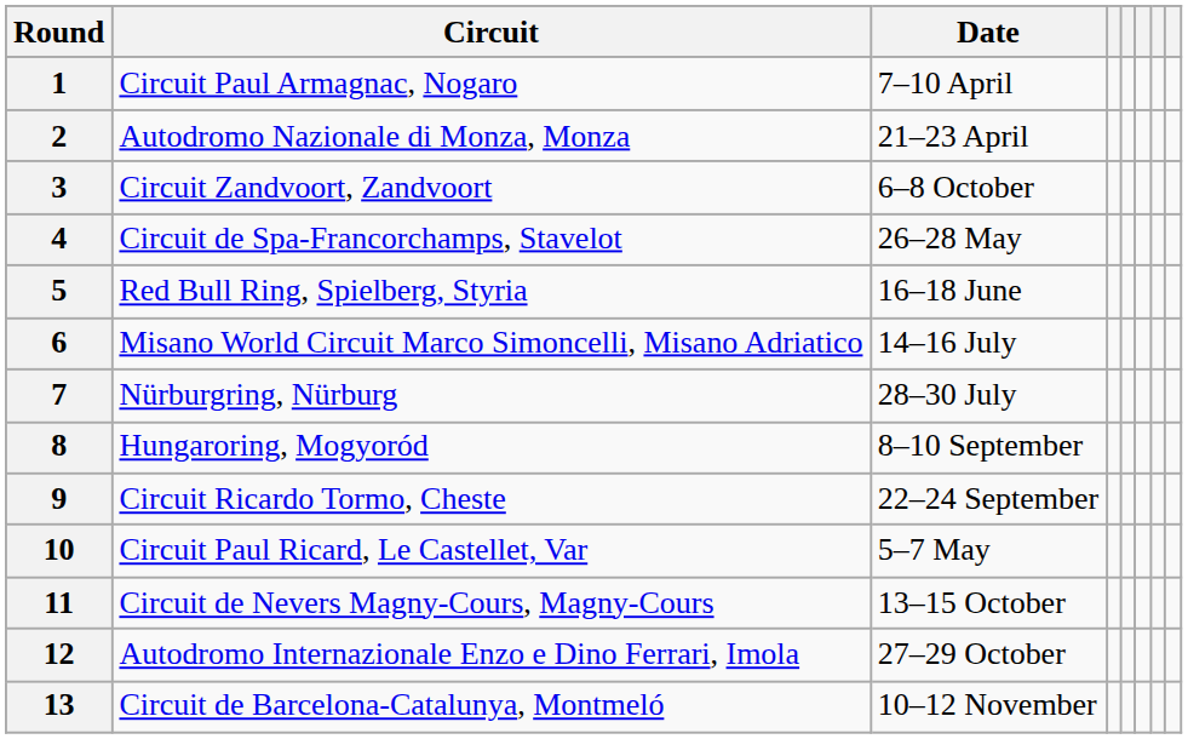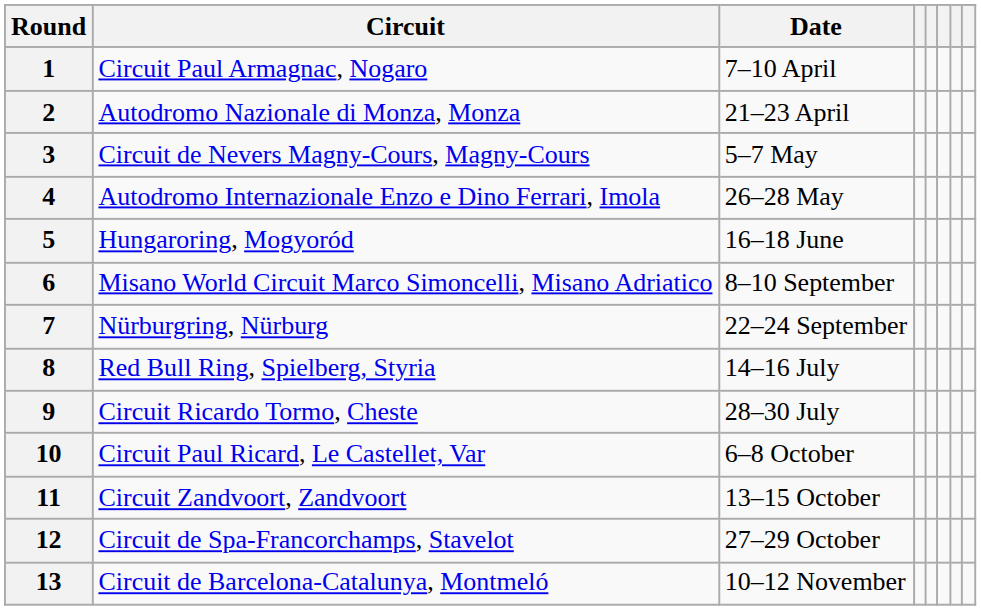 <table class="wikitable" style="font-size:85%;">
 <tr>
 <th>Round</th>
 <th>Circuit</th>
 <th>Date</th>
 <th></th>
 <th></th>
 <th></th>
 <th></th>
 <th></th>
 </tr>
 <tr>
 <th>1</th>
 <td> <a href='#'>Circuit Paul Armagnac</a>, <a href='#'>Nogaro</a></td>
 <td>7–10 April</td>
 <td></td>
 <td></td>
 <td></td>
 <td></td>
 <td></td>
 </tr>
 <tr>
 <th>2</th>
 <td> <a href='#'>Autodromo Nazionale di Monza</a>, <a href='#'>Monza</a></td>
 <td>21–23 April</td>
 <td></td>
 <td></td>
 <td></td>
 <td></td>
 <td></td>
 </tr>
 <tr>
 <th>3</th>
-<td> <a href='#'>Circuit Zandvoort</a>, <a href='#'>Zandvoort</a></td>
-<td>6–8 October</td>
+<td> <a href='#'>Circuit de Nevers Magny-Cours</a>, <a href='#'>Magny-Cours</a></td>
+<td>5–7 May</td>
 <td></td>
 <td></td>
 <td></td>
 <td></td>
 <td></td>
 </tr>
 <tr>
 <th>4</th>
-<td> <a href='#'>Circuit de Spa-Francorchamps</a>, <a href='#'>Stavelot</a></td>
+<td> <a href='#'>Autodromo Internazionale Enzo e Dino Ferrari</a>, <a href='#'>Imola</a></td>
 <td>26–28 May</td>
 <td></td>
 <td></td>
 <td></td>
 <td></td>
 <td></td>
 </tr>
 <tr>
 <th>5</th>
-<td> <a href='#'>Red Bull Ring</a>, <a href='#'>Spielberg, Styria</a></td>
+<td> <a href='#'>Hungaroring</a>, <a href='#'>Mogyoród</a></td>
 <td>16–18 June</td>
 <td></td>
 <td></td>
 <td></td>
 <td></td>
 <td></td>
 </tr>
 <tr>
 <th>6</th>
 <td> <a href='#'>Misano World Circuit Marco Simoncelli</a>, <a href='#'>Misano Adriatico</a></td>
-<td>14–16 July</td>
+<td>8–10 September</td>
 <td></td>
 <td></td>
 <td></td>
 <td></td>
 <td></td>
 </tr>
 <tr>
 <th>7</th>
 <td> <a href='#'>Nürburgring</a>, <a href='#'>Nürburg</a></td>
-<td>28–30 July</td>
+<td>22–24 September</td>
 <td></td>
 <td></td>
 <td></td>
 <td></td>
 <td></td>
 </tr>
 <tr>
 <th>8</th>
-<td> <a href='#'>Hungaroring</a>, <a href='#'>Mogyoród</a></td>
-<td>8–10 September</td>
+<td> <a href='#'>Red Bull Ring</a>, <a href='#'>Spielberg, Styria</a></td>
+<td>14–16 July</td>
 <td></td>
 <td></td>
 <td></td>
 <td></td>
 <td></td>
 </tr>
 <tr>
 <th>9</th>
 <td> <a href='#'>Circuit Ricardo Tormo</a>, <a href='#'>Cheste</a></td>
-<td>22–24 September</td>
+<td>28–30 July</td>
 <td></td>
 <td></td>
 <td></td>
 <td></td>
 <td></td>
 </tr>
 <tr>
 <th>10</th>
 <td> <a href='#'>Circuit Paul Ricard</a>, <a href='#'>Le Castellet, Var</a></td>
-<td>5–7 May</td>
+<td>6–8 October</td>
 <td></td>
 <td></td>
 <td></td>
 <td></td>
 <td></td>
 </tr>
 <tr>
 <th>11</th>
-<td> <a href='#'>Circuit de Nevers Magny-Cours</a>, <a href='#'>Magny-Cours</a></td>
+<td> <a href='#'>Circuit Zandvoort</a>, <a href='#'>Zandvoort</a></td>
 <td>13–15 October</td>
 <td></td>
 <td></td>
 <td></td>
 <td></td>
 <td></td>
 </tr>
 <tr>
 <th>12</th>
-<td> <a href='#'>Autodromo Internazionale Enzo e Dino Ferrari</a>, <a href='#'>Imola</a></td>
+<td> <a href='#'>Circuit de Spa-Francorchamps</a>, <a href='#'>Stavelot</a></td>
 <td>27–29 October</td>
 <td></td>
 <td></td>
 <td></td>
 <td></td>
 <td></td>
 </tr>
 <tr>
 <th>13</th>
 <td> <a href='#'>Circuit de Barcelona-Catalunya</a>, <a href='#'>Montmeló</a></td>
 <td>10–12 November</td>
 <td></td>
 <td></td>
 <td></td>
 <td></td>
 <td></td>
 </tr>
 </table>
